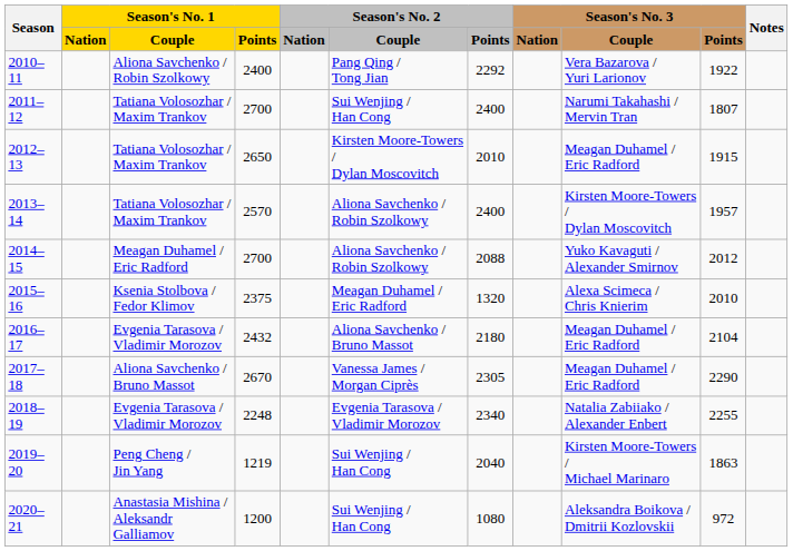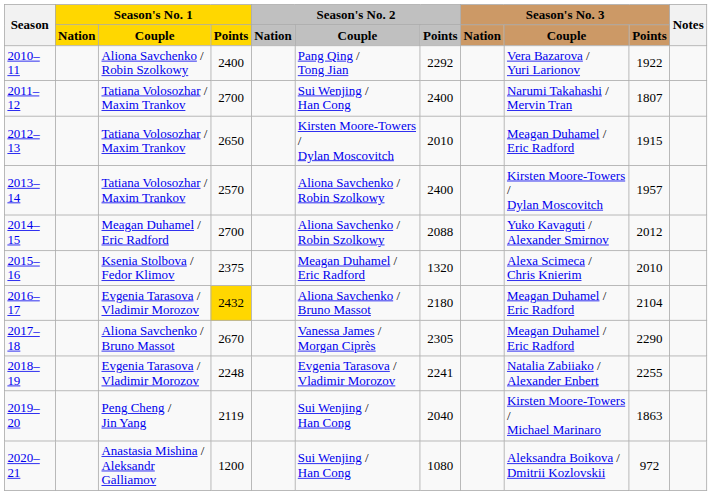 <table class="wikitable sortable">
 <tr>
 <th rowspan="2">Season</th>
 <th colspan="3" style="background-color: gold;">Season's No. 1</th>
 <th colspan="3" style="background-color: silver;">Season's No. 2</th>
 <th colspan="3" style="background-color: #cc9966;">Season's No. 3</th>
 <th rowspan="2">Notes</th>
 </tr>
 <tr>
 <th style="background-color: gold;">Nation</th>
 <th style="background-color: gold;">Couple</th>
 <th style="background-color: gold;">Points</th>
 <th style="background-color: silver;">Nation</th>
 <th style="background-color: silver;">Couple</th>
 <th style="background-color: silver;">Points</th>
 <th style="background-color: #cc9966;">Nation</th>
 <th style="background-color: #cc9966;">Couple</th>
 <th style="background-color: #cc9966;">Points</th>
 </tr>
 <tr>
 <td><a href='#'>2010–11</a></td>
 <td></td>
 <td><a href='#'>Aliona Savchenko</a> /<br><a href='#'>Robin Szolkowy</a></td>
 <td style="text-align: center;">2400</td>
 <td></td>
 <td><a href='#'>Pang Qing</a> /<br><a href='#'>Tong Jian</a></td>
 <td style="text-align: center;">2292</td>
 <td></td>
 <td><a href='#'>Vera Bazarova</a> /<br><a href='#'>Yuri Larionov</a></td>
 <td style="text-align: center;">1922</td>
 <td></td>
 </tr>
 <tr>
 <td><a href='#'>2011–12</a></td>
 <td></td>
 <td><a href='#'>Tatiana Volosozhar</a> /<br><a href='#'>Maxim Trankov</a></td>
 <td style="text-align: center;">2700</td>
 <td></td>
 <td><a href='#'>Sui Wenjing</a> /<br><a href='#'>Han Cong</a></td>
 <td style="text-align: center;">2400</td>
 <td></td>
 <td><a href='#'>Narumi Takahashi</a> /<br><a href='#'>Mervin Tran</a></td>
 <td style="text-align: center;">1807</td>
 <td></td>
 </tr>
 <tr>
 <td><a href='#'>2012–13</a></td>
 <td></td>
 <td><a href='#'>Tatiana Volosozhar</a> /<br><a href='#'>Maxim Trankov</a></td>
 <td style="text-align: center;">2650</td>
 <td></td>
 <td><a href='#'>Kirsten Moore-Towers</a> /<br><a href='#'>Dylan Moscovitch</a></td>
 <td style="text-align: center;">2010</td>
 <td></td>
 <td><a href='#'>Meagan Duhamel</a> /<br><a href='#'>Eric Radford</a></td>
 <td style="text-align: center;">1915</td>
 <td></td>
 </tr>
 <tr>
 <td><a href='#'>2013–14</a></td>
 <td></td>
 <td><a href='#'>Tatiana Volosozhar</a> /<br><a href='#'>Maxim Trankov</a></td>
 <td style="text-align: center;">2570</td>
 <td></td>
 <td><a href='#'>Aliona Savchenko</a> /<br><a href='#'>Robin Szolkowy</a></td>
 <td style="text-align: center;">2400</td>
 <td></td>
 <td><a href='#'>Kirsten Moore-Towers</a> /<br><a href='#'>Dylan Moscovitch</a></td>
 <td style="text-align: center;">1957</td>
 <td></td>
 </tr>
 <tr>
 <td><a href='#'>2014–15</a></td>
 <td></td>
 <td><a href='#'>Meagan Duhamel</a> /<br><a href='#'>Eric Radford</a></td>
 <td style="text-align: center;">2700</td>
 <td></td>
 <td><a href='#'>Aliona Savchenko</a> /<br><a href='#'>Robin Szolkowy</a></td>
 <td style="text-align: center;">2088</td>
 <td></td>
 <td><a href='#'>Yuko Kavaguti</a> /<br><a href='#'>Alexander Smirnov</a></td>
 <td style="text-align: center;">2012</td>
 <td></td>
 </tr>
 <tr>
 <td><a href='#'>2015–16</a></td>
 <td></td>
 <td><a href='#'>Ksenia Stolbova</a> /<br><a href='#'>Fedor Klimov</a></td>
 <td style="text-align: center;">2375</td>
 <td></td>
 <td><a href='#'>Meagan Duhamel</a> /<br><a href='#'>Eric Radford</a></td>
 <td style="text-align: center;">1320</td>
 <td></td>
 <td><a href='#'>Alexa Scimeca</a> /<br><a href='#'>Chris Knierim</a></td>
 <td style="text-align: center;">2010</td>
 <td></td>
 </tr>
 <tr>
 <td><a href='#'>2016–17</a></td>
 <td></td>
 <td><a href='#'>Evgenia Tarasova</a> /<br><a href='#'>Vladimir Morozov</a></td>
-<td style="text-align: center;">2432</td>
+<td style="background: gold; text-align: center;">2432</td>
 <td></td>
 <td><a href='#'>Aliona Savchenko</a> /<br><a href='#'>Bruno Massot</a></td>
 <td style="text-align: center;">2180</td>
 <td></td>
 <td><a href='#'>Meagan Duhamel</a> /<br><a href='#'>Eric Radford</a></td>
 <td style="text-align: center;">2104</td>
 <td></td>
 </tr>
 <tr>
 <td><a href='#'>2017–18</a></td>
 <td></td>
 <td><a href='#'>Aliona Savchenko</a> /<br><a href='#'>Bruno Massot</a></td>
 <td style="text-align: center;">2670</td>
 <td></td>
 <td><a href='#'>Vanessa James</a> /<br><a href='#'>Morgan Ciprès</a></td>
 <td style="text-align: center;">2305</td>
 <td></td>
 <td><a href='#'>Meagan Duhamel</a> /<br><a href='#'>Eric Radford</a></td>
 <td style="text-align: center;">2290</td>
 <td></td>
 </tr>
 <tr>
 <td><a href='#'>2018–19</a></td>
 <td></td>
 <td><a href='#'>Evgenia Tarasova</a> /<br><a href='#'>Vladimir Morozov</a></td>
 <td style="text-align: center;">2248</td>
 <td></td>
 <td><a href='#'>Evgenia Tarasova</a> /<br><a href='#'>Vladimir Morozov</a></td>
-<td style="text-align: center;">2340</td>
+<td style="text-align: center;">2241</td>
 <td></td>
 <td><a href='#'>Natalia Zabiiako</a> /<br><a href='#'>Alexander Enbert</a></td>
 <td style="text-align: center;">2255</td>
 <td></td>
 </tr>
 <tr>
 <td><a href='#'>2019–20</a></td>
 <td></td>
 <td><a href='#'>Peng Cheng</a> /<br><a href='#'>Jin Yang</a></td>
-<td style="text-align: center;">1219</td>
+<td style="text-align: center;">2119</td>
 <td></td>
 <td><a href='#'>Sui Wenjing</a> /<br><a href='#'>Han Cong</a></td>
 <td style="text-align: center;">2040</td>
 <td></td>
 <td><a href='#'>Kirsten Moore-Towers</a> /<br><a href='#'>Michael Marinaro</a></td>
 <td style="text-align: center;">1863</td>
 <td></td>
 </tr>
 <tr>
 <td><a href='#'>2020–21</a></td>
 <td></td>
 <td><a href='#'>Anastasia Mishina</a> /<br><a href='#'>Aleksandr Galliamov</a></td>
 <td style="text-align: center;">1200</td>
 <td></td>
 <td><a href='#'>Sui Wenjing</a> /<br><a href='#'>Han Cong</a></td>
 <td style="text-align: center;">1080</td>
 <td></td>
 <td><a href='#'>Aleksandra Boikova</a> /<br><a href='#'>Dmitrii Kozlovskii</a></td>
 <td style="text-align: center;">972</td>
 <td></td>
 </tr>
 </table>
